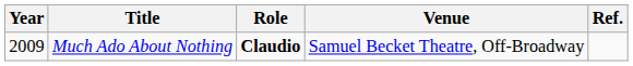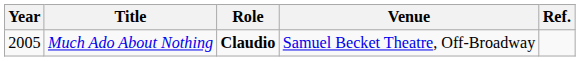 <table class="wikitable">
 <tr>
 <th>Year</th>
 <th>Title</th>
 <th>Role</th>
 <th>Venue</th>
 <th class="unsortable">Ref.</th>
 </tr>
 <tr>
-<td>2009</td>
+<td>2005</td>
 <td><em><a href='#'>Much Ado About Nothing</a></em></td>
 <td><strong>Claudio</strong></td>
 <td><a href='#'>Samuel Becket Theatre</a>, Off-Broadway</td>
 <td></td>
 </tr>
 </table>
